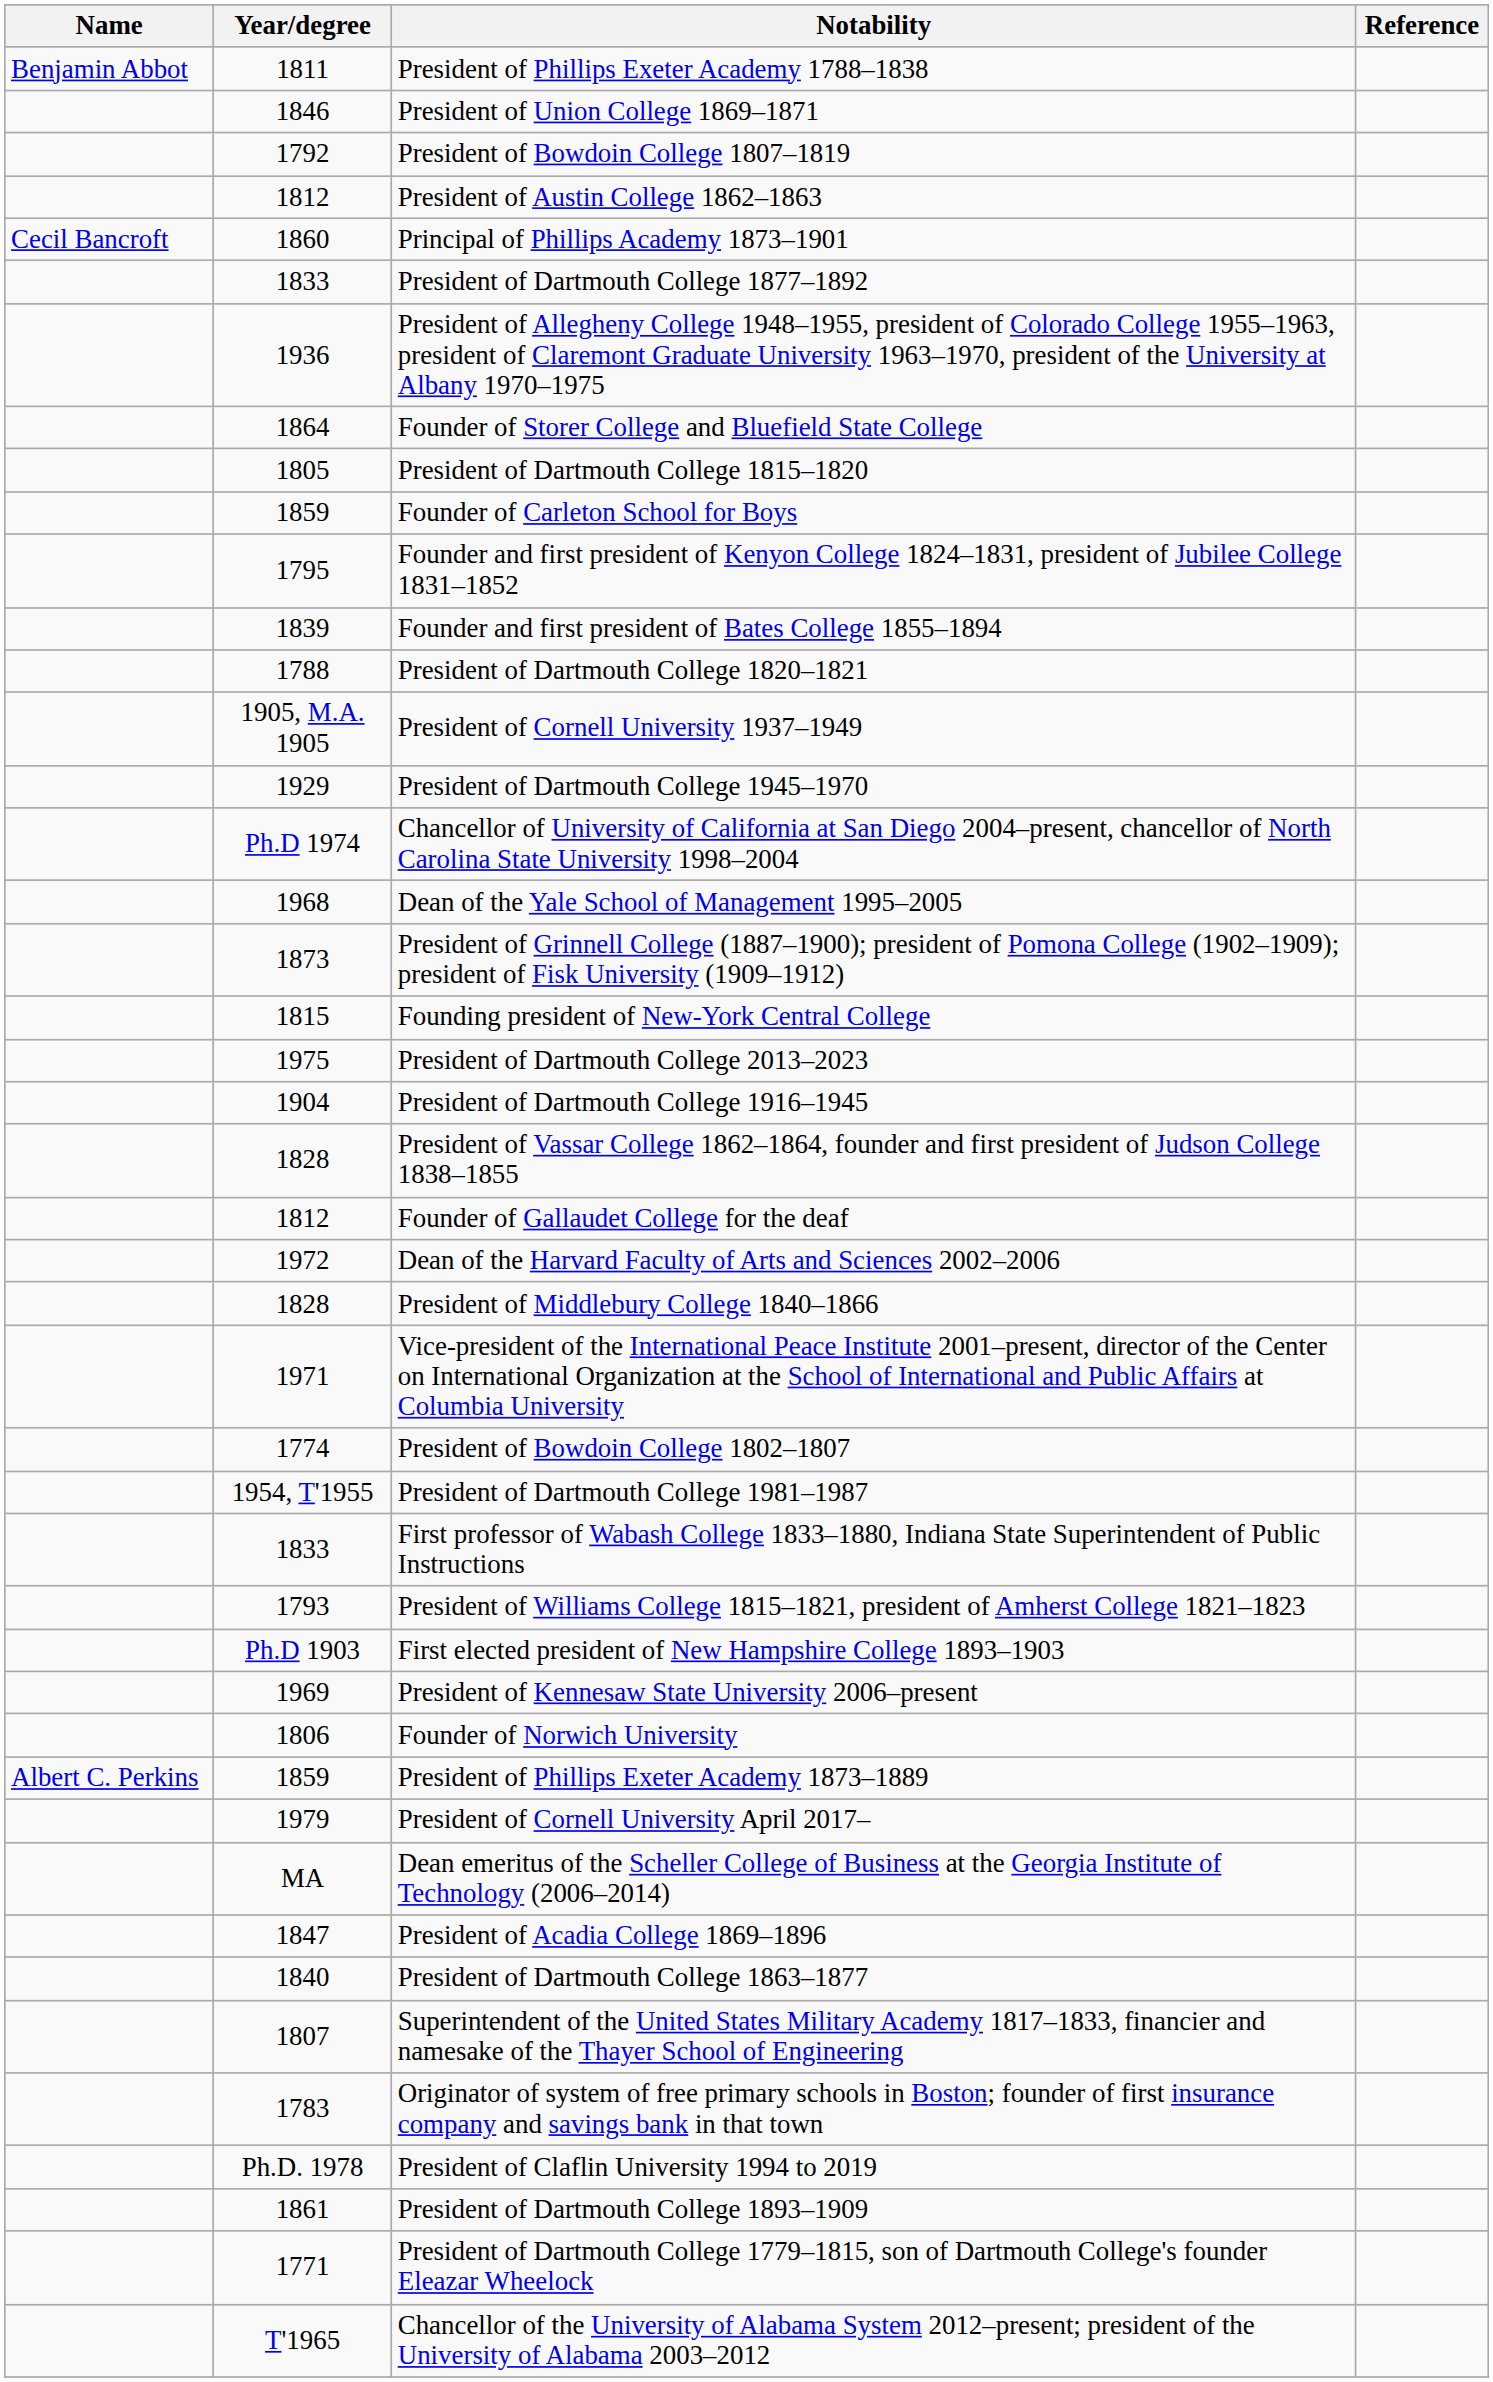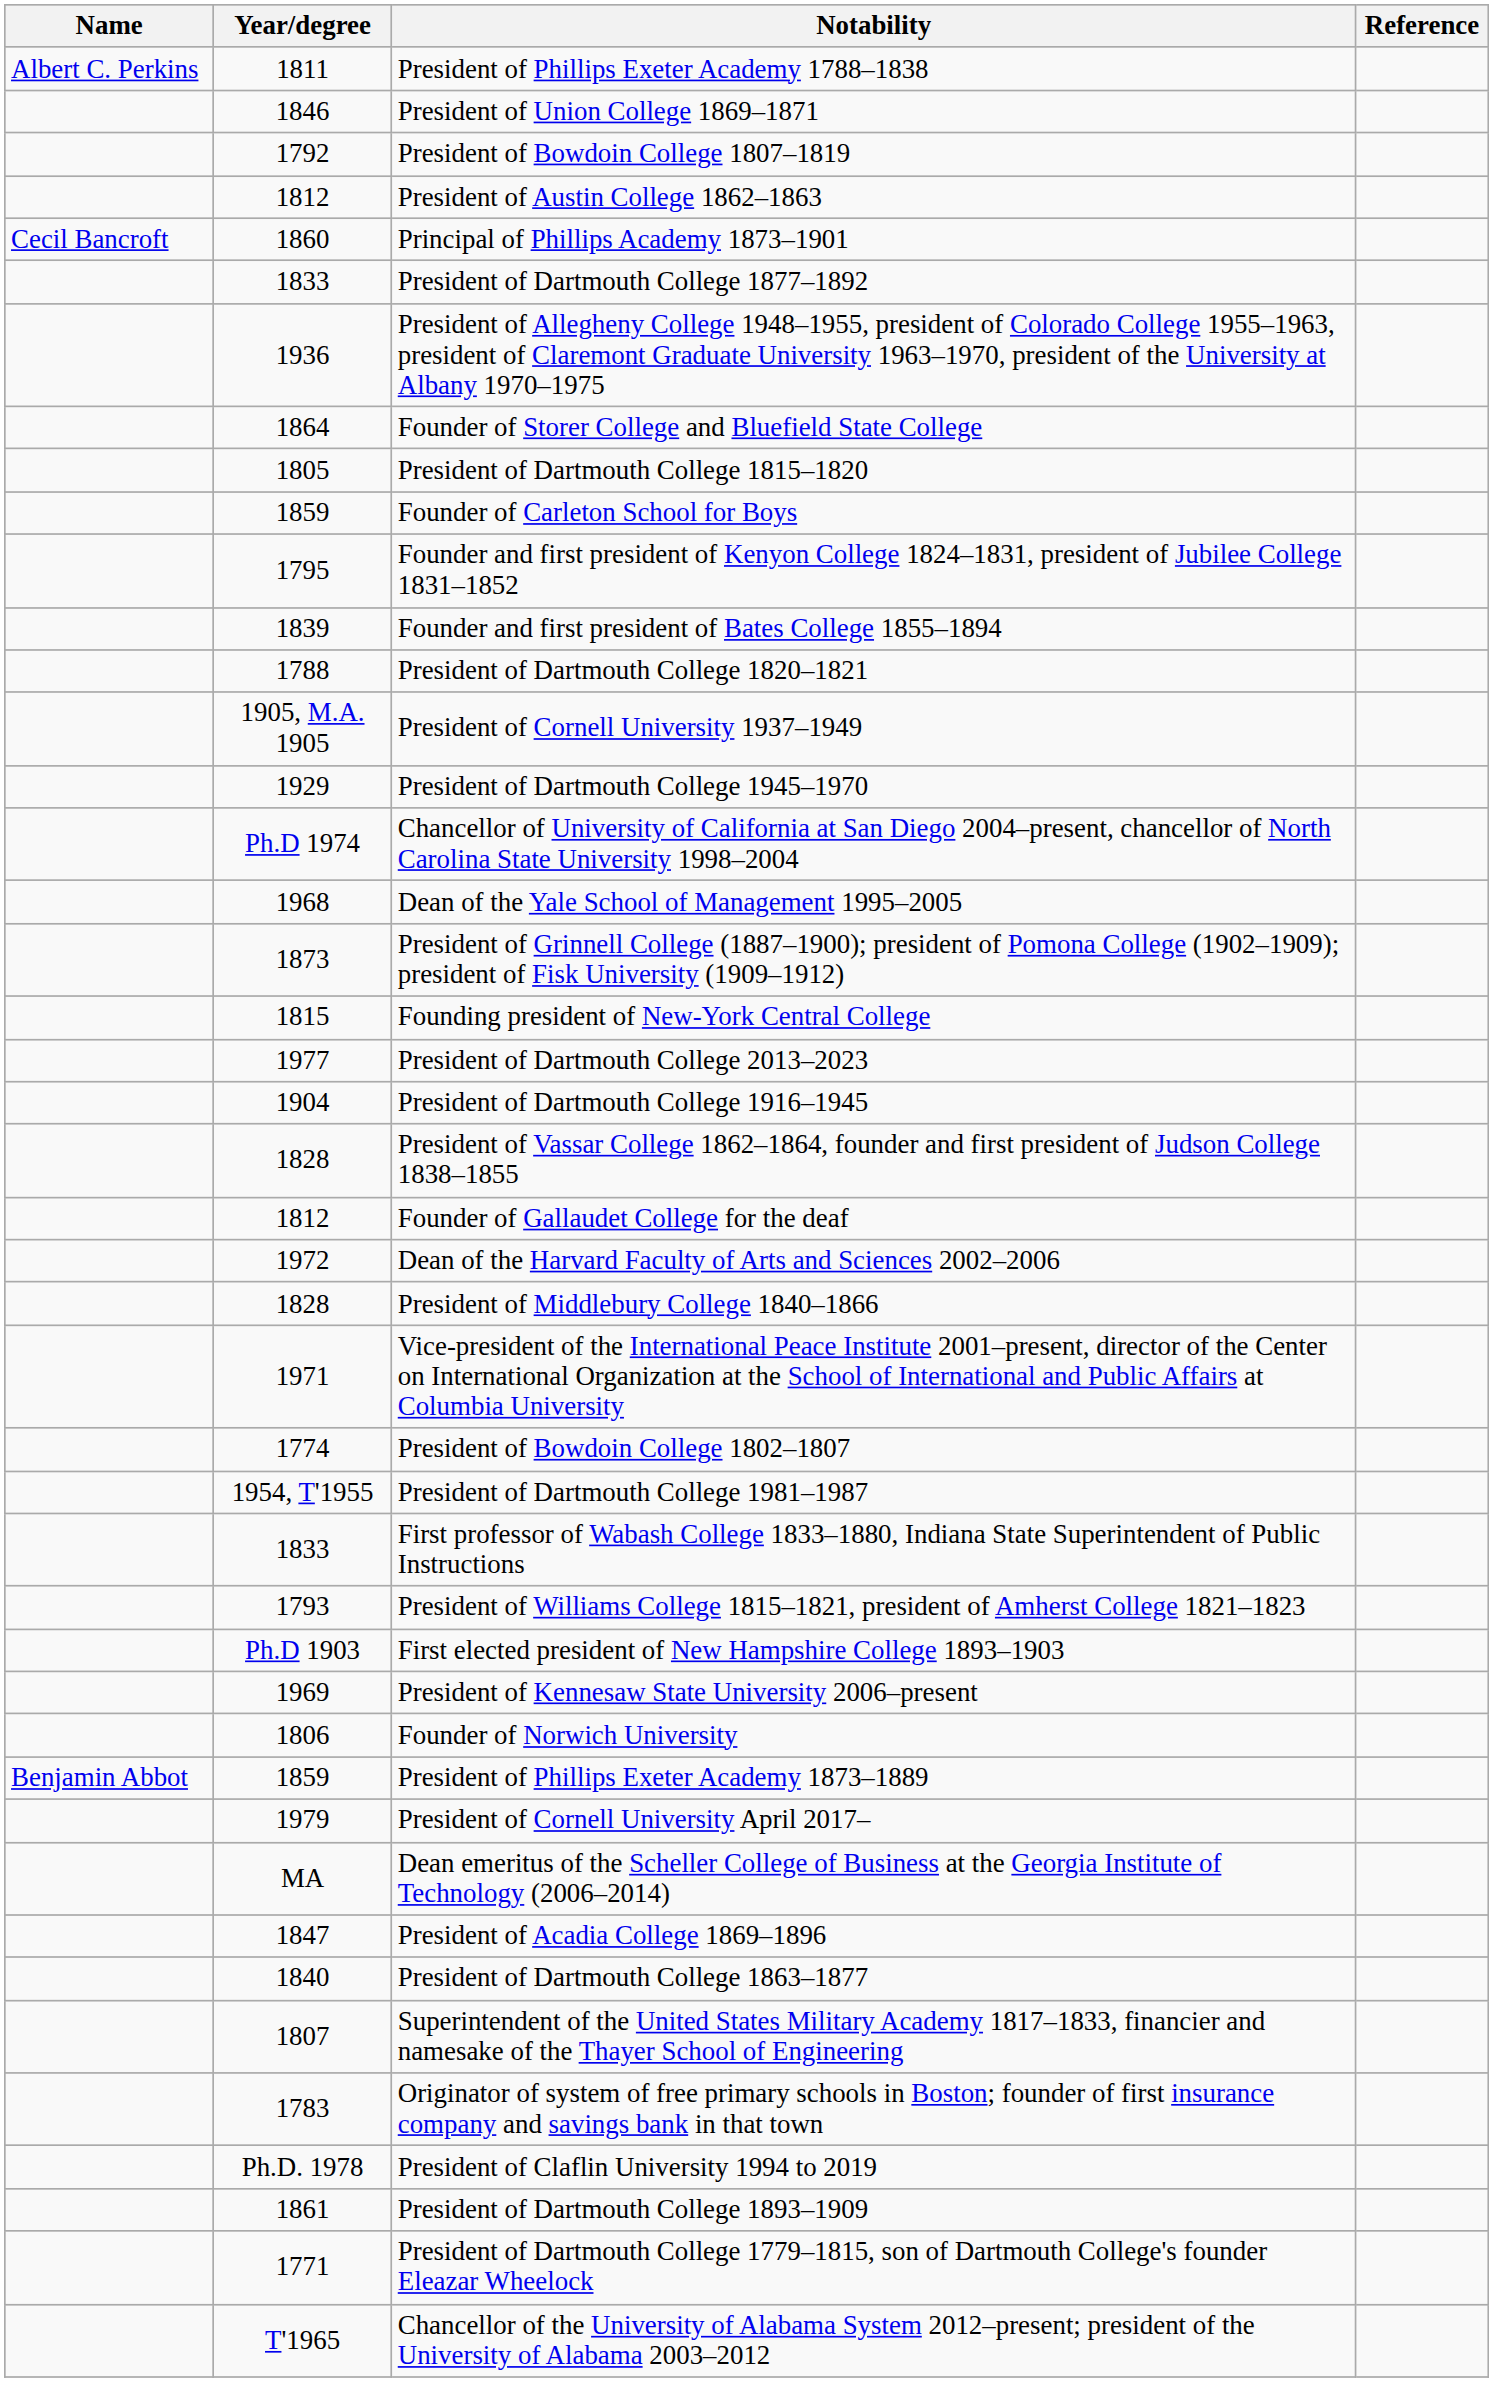 <table class="wikitable sortable" style="width:100%">
 <tr>
 <th style="width:*;">Name</th>
 <th style="width:12%;">Year/degree</th>
 <th style="width:65%;" class="unsortable">Notability</th>
 <th style="width:*;" class="unsortable">Reference</th>
 </tr>
 <tr>
-<td><a href='#'>Benjamin Abbot</a></td>
+<td><a href='#'>Albert C. Perkins</a></td>
 <td style="text-align:center;">1811</td>
 <td>President of <a href='#'>Phillips Exeter Academy</a> 1788–1838</td>
 <td style="text-align:center;"></td>
 </tr>
 <tr>
 <td></td>
 <td style="text-align:center;">1846</td>
 <td>President of <a href='#'>Union College</a> 1869–1871</td>
 <td style="text-align:center;"></td>
 </tr>
 <tr>
 <td></td>
 <td style="text-align:center;">1792</td>
 <td>President of <a href='#'>Bowdoin College</a> 1807–1819</td>
 <td style="text-align:center;"></td>
 </tr>
 <tr>
 <td></td>
 <td style="text-align:center;">1812</td>
 <td>President of <a href='#'>Austin College</a> 1862–1863</td>
 <td style="text-align:center;"></td>
 </tr>
 <tr>
 <td><a href='#'>Cecil Bancroft</a></td>
 <td style="text-align:center;">1860</td>
 <td>Principal of <a href='#'>Phillips Academy</a> 1873–1901</td>
 <td style="text-align:center;"></td>
 </tr>
 <tr>
 <td></td>
 <td style="text-align:center;">1833</td>
 <td>President of Dartmouth College 1877–1892</td>
 <td style="text-align:center;"></td>
 </tr>
 <tr>
 <td></td>
 <td style="text-align:center;">1936</td>
 <td>President of <a href='#'>Allegheny College</a> 1948–1955, president of <a href='#'>Colorado College</a> 1955–1963, president of <a href='#'>Claremont Graduate University</a> 1963–1970, president of the <a href='#'>University at Albany</a> 1970–1975</td>
 <td style="text-align:center;"></td>
 </tr>
 <tr>
 <td></td>
 <td style="text-align:center;">1864</td>
 <td>Founder of <a href='#'>Storer College</a> and <a href='#'>Bluefield State College</a></td>
 <td style="text-align:center;"></td>
 </tr>
 <tr>
 <td></td>
 <td style="text-align:center;">1805</td>
 <td>President of Dartmouth College 1815–1820</td>
 <td style="text-align:center;"></td>
 </tr>
 <tr>
 <td></td>
 <td style="text-align:center;">1859</td>
 <td>Founder of <a href='#'>Carleton School for Boys</a></td>
 <td style="text-align:center;"></td>
 </tr>
 <tr>
 <td></td>
 <td style="text-align:center;">1795</td>
 <td>Founder and first president of <a href='#'>Kenyon College</a> 1824–1831, president of <a href='#'>Jubilee College</a> 1831–1852</td>
 <td style="text-align:center;"></td>
 </tr>
 <tr>
 <td></td>
 <td style="text-align:center;">1839</td>
 <td>Founder and first president of <a href='#'>Bates College</a> 1855–1894</td>
 <td style="text-align:center;"></td>
 </tr>
 <tr>
 <td></td>
 <td style="text-align:center;">1788</td>
 <td>President of Dartmouth College 1820–1821</td>
 <td style="text-align:center;"></td>
 </tr>
 <tr>
 <td></td>
 <td style="text-align:center;">1905, <a href='#'>M.A.</a> 1905</td>
 <td>President of <a href='#'>Cornell University</a> 1937–1949</td>
 <td style="text-align:center;"></td>
 </tr>
 <tr>
 <td></td>
 <td style="text-align:center;">1929</td>
 <td>President of Dartmouth College 1945–1970</td>
 <td style="text-align:center;"></td>
 </tr>
 <tr>
 <td></td>
 <td style="text-align:center;"><a href='#'>Ph.D</a> 1974</td>
 <td>Chancellor of <a href='#'>University of California at San Diego</a> 2004–present, chancellor of <a href='#'>North Carolina State University</a> 1998–2004</td>
 <td style="text-align:center;"></td>
 </tr>
 <tr>
 <td></td>
 <td style="text-align:center;">1968</td>
 <td>Dean of the <a href='#'>Yale School of Management</a> 1995–2005</td>
 <td style="text-align:center;"></td>
 </tr>
 <tr>
 <td></td>
 <td style="text-align:center;">1873</td>
 <td>President of <a href='#'>Grinnell College</a> (1887–1900); president of <a href='#'>Pomona College</a> (1902–1909); president of <a href='#'>Fisk University</a> (1909–1912)</td>
 <td style="text-align:center;"></td>
 </tr>
 <tr>
 <td></td>
 <td style="text-align:center;">1815</td>
 <td>Founding president of <a href='#'>New-York Central College</a></td>
 <td style="text-align:center;"></td>
 </tr>
 <tr>
 <td></td>
-<td style="text-align:center;">1975</td>
+<td style="text-align:center;">1977</td>
 <td>President of Dartmouth College 2013–2023</td>
 <td style="text-align:center;"></td>
 </tr>
 <tr>
 <td></td>
 <td style="text-align:center;">1904</td>
 <td>President of Dartmouth College 1916–1945</td>
 <td style="text-align:center;"></td>
 </tr>
 <tr>
 <td></td>
 <td style="text-align:center;">1828</td>
 <td>President of <a href='#'>Vassar College</a> 1862–1864, founder and first president of <a href='#'>Judson College</a> 1838–1855</td>
 <td style="text-align:center;"></td>
 </tr>
 <tr>
 <td></td>
 <td style="text-align:center;">1812</td>
 <td>Founder of <a href='#'>Gallaudet College</a> for the deaf</td>
 <td style="text-align:center;"></td>
 </tr>
 <tr>
 <td></td>
 <td style="text-align:center;">1972</td>
 <td>Dean of the <a href='#'>Harvard Faculty of Arts and Sciences</a> 2002–2006</td>
 <td style="text-align:center;"></td>
 </tr>
 <tr>
 <td></td>
 <td style="text-align:center;">1828</td>
 <td>President of <a href='#'>Middlebury College</a> 1840–1866</td>
 <td style="text-align:center;"></td>
 </tr>
 <tr>
 <td></td>
 <td style="text-align:center;">1971</td>
 <td>Vice-president of the <a href='#'>International Peace Institute</a> 2001–present, director of the Center on International Organization at the <a href='#'>School of International and Public Affairs</a> at <a href='#'>Columbia University</a></td>
 <td style="text-align:center;"></td>
 </tr>
 <tr>
 <td></td>
 <td style="text-align:center;">1774</td>
 <td>President of <a href='#'>Bowdoin College</a> 1802–1807</td>
 <td style="text-align:center;"></td>
 </tr>
 <tr>
 <td></td>
 <td style="text-align:center;">1954, <a href='#'>T</a>'1955</td>
 <td>President of Dartmouth College 1981–1987</td>
 <td style="text-align:center;"></td>
 </tr>
 <tr>
 <td></td>
 <td style="text-align:center;">1833</td>
 <td>First professor of <a href='#'>Wabash College</a> 1833–1880, Indiana State Superintendent of Public Instructions</td>
 <td style="text-align:center;"></td>
 </tr>
 <tr>
 <td></td>
 <td style="text-align:center;">1793</td>
 <td>President of <a href='#'>Williams College</a> 1815–1821, president of <a href='#'>Amherst College</a> 1821–1823</td>
 <td style="text-align:center;"></td>
 </tr>
 <tr>
 <td></td>
 <td style="text-align:center;"><a href='#'>Ph.D</a> 1903</td>
 <td>First elected president of <a href='#'>New Hampshire College</a> 1893–1903</td>
 <td style="text-align:center;"></td>
 </tr>
 <tr>
 <td></td>
 <td style="text-align:center;">1969</td>
 <td>President of <a href='#'>Kennesaw State University</a> 2006–present</td>
 <td style="text-align:center;"></td>
 </tr>
 <tr>
 <td></td>
 <td style="text-align:center;">1806</td>
 <td>Founder of <a href='#'>Norwich University</a></td>
 <td style="text-align:center;"></td>
 </tr>
 <tr>
-<td><a href='#'>Albert C. Perkins</a></td>
+<td><a href='#'>Benjamin Abbot</a></td>
 <td style="text-align:center;">1859</td>
 <td>President of <a href='#'>Phillips Exeter Academy</a> 1873–1889</td>
 <td style="text-align:center;"></td>
 </tr>
 <tr>
 <td></td>
 <td style="text-align:center;">1979</td>
 <td>President of <a href='#'>Cornell University</a> April 2017–</td>
 <td></td>
 </tr>
 <tr>
 <td></td>
 <td style="text-align:center;">MA</td>
 <td>Dean emeritus of the <a href='#'>Scheller College of Business</a> at the <a href='#'>Georgia Institute of Technology</a> (2006–2014)</td>
 <td style="text-align:center;"></td>
 </tr>
 <tr>
 <td></td>
 <td style="text-align:center;">1847</td>
 <td>President of <a href='#'>Acadia College</a> 1869–1896</td>
 <td style="text-align:center;"></td>
 </tr>
 <tr>
 <td></td>
 <td style="text-align:center;">1840</td>
 <td>President of Dartmouth College 1863–1877</td>
 <td style="text-align:center;"></td>
 </tr>
 <tr>
 <td></td>
 <td style="text-align:center;">1807</td>
 <td>Superintendent of the <a href='#'>United States Military Academy</a> 1817–1833, financier and namesake of the <a href='#'>Thayer School of Engineering</a></td>
 <td style="text-align:center;"></td>
 </tr>
 <tr>
 <td></td>
 <td style="text-align:center;">1783</td>
 <td>Originator of system of free primary schools in <a href='#'>Boston</a>; founder of first <a href='#'>insurance company</a> and <a href='#'>savings bank</a> in that town</td>
 <td style="text-align:center;"></td>
 </tr>
 <tr>
 <td></td>
 <td style="text-align:center;">Ph.D. 1978</td>
 <td>President of Claflin University 1994 to 2019</td>
 <td style="text-align:center;"></td>
 </tr>
 <tr>
 <td></td>
 <td style="text-align:center;">1861</td>
 <td>President of Dartmouth College 1893–1909</td>
 <td style="text-align:center;"></td>
 </tr>
 <tr>
 <td></td>
 <td style="text-align:center;">1771</td>
 <td>President of Dartmouth College 1779–1815, son of Dartmouth College's founder <a href='#'>Eleazar Wheelock</a></td>
 <td style="text-align:center;"></td>
 </tr>
 <tr>
 <td></td>
 <td style="text-align:center;"><a href='#'>T</a>'1965</td>
 <td>Chancellor of the <a href='#'>University of Alabama System</a> 2012–present; president of the <a href='#'>University of Alabama</a> 2003–2012</td>
 <td style="text-align:center;"></td>
 </tr>
 </table>
